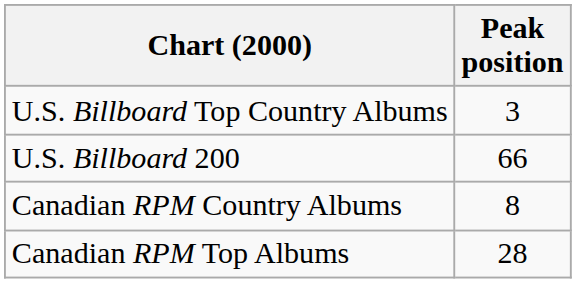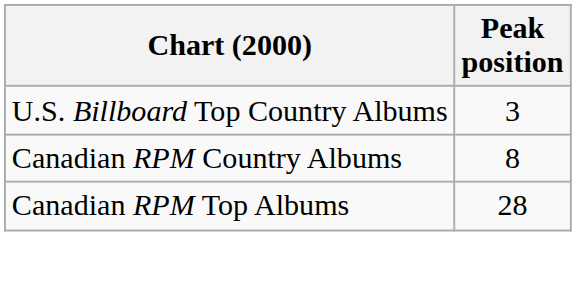 <table class="wikitable">
 <tr>
 <th>Chart (2000)</th>
 <th>Peak<br>position</th>
 </tr>
 <tr>
 <td>U.S. <em>Billboard</em> Top Country Albums</td>
 <td align="center">3</td>
 </tr>
 <tr>
-<td>U.S. <em>Billboard</em> 200</td>
-<td align="center">66</td>
-</tr>
-<tr>
 <td>Canadian <em>RPM</em> Country Albums</td>
 <td align="center">8</td>
 </tr>
 <tr>
 <td>Canadian <em>RPM</em> Top Albums</td>
 <td align="center">28</td>
 </tr>
 </table>
